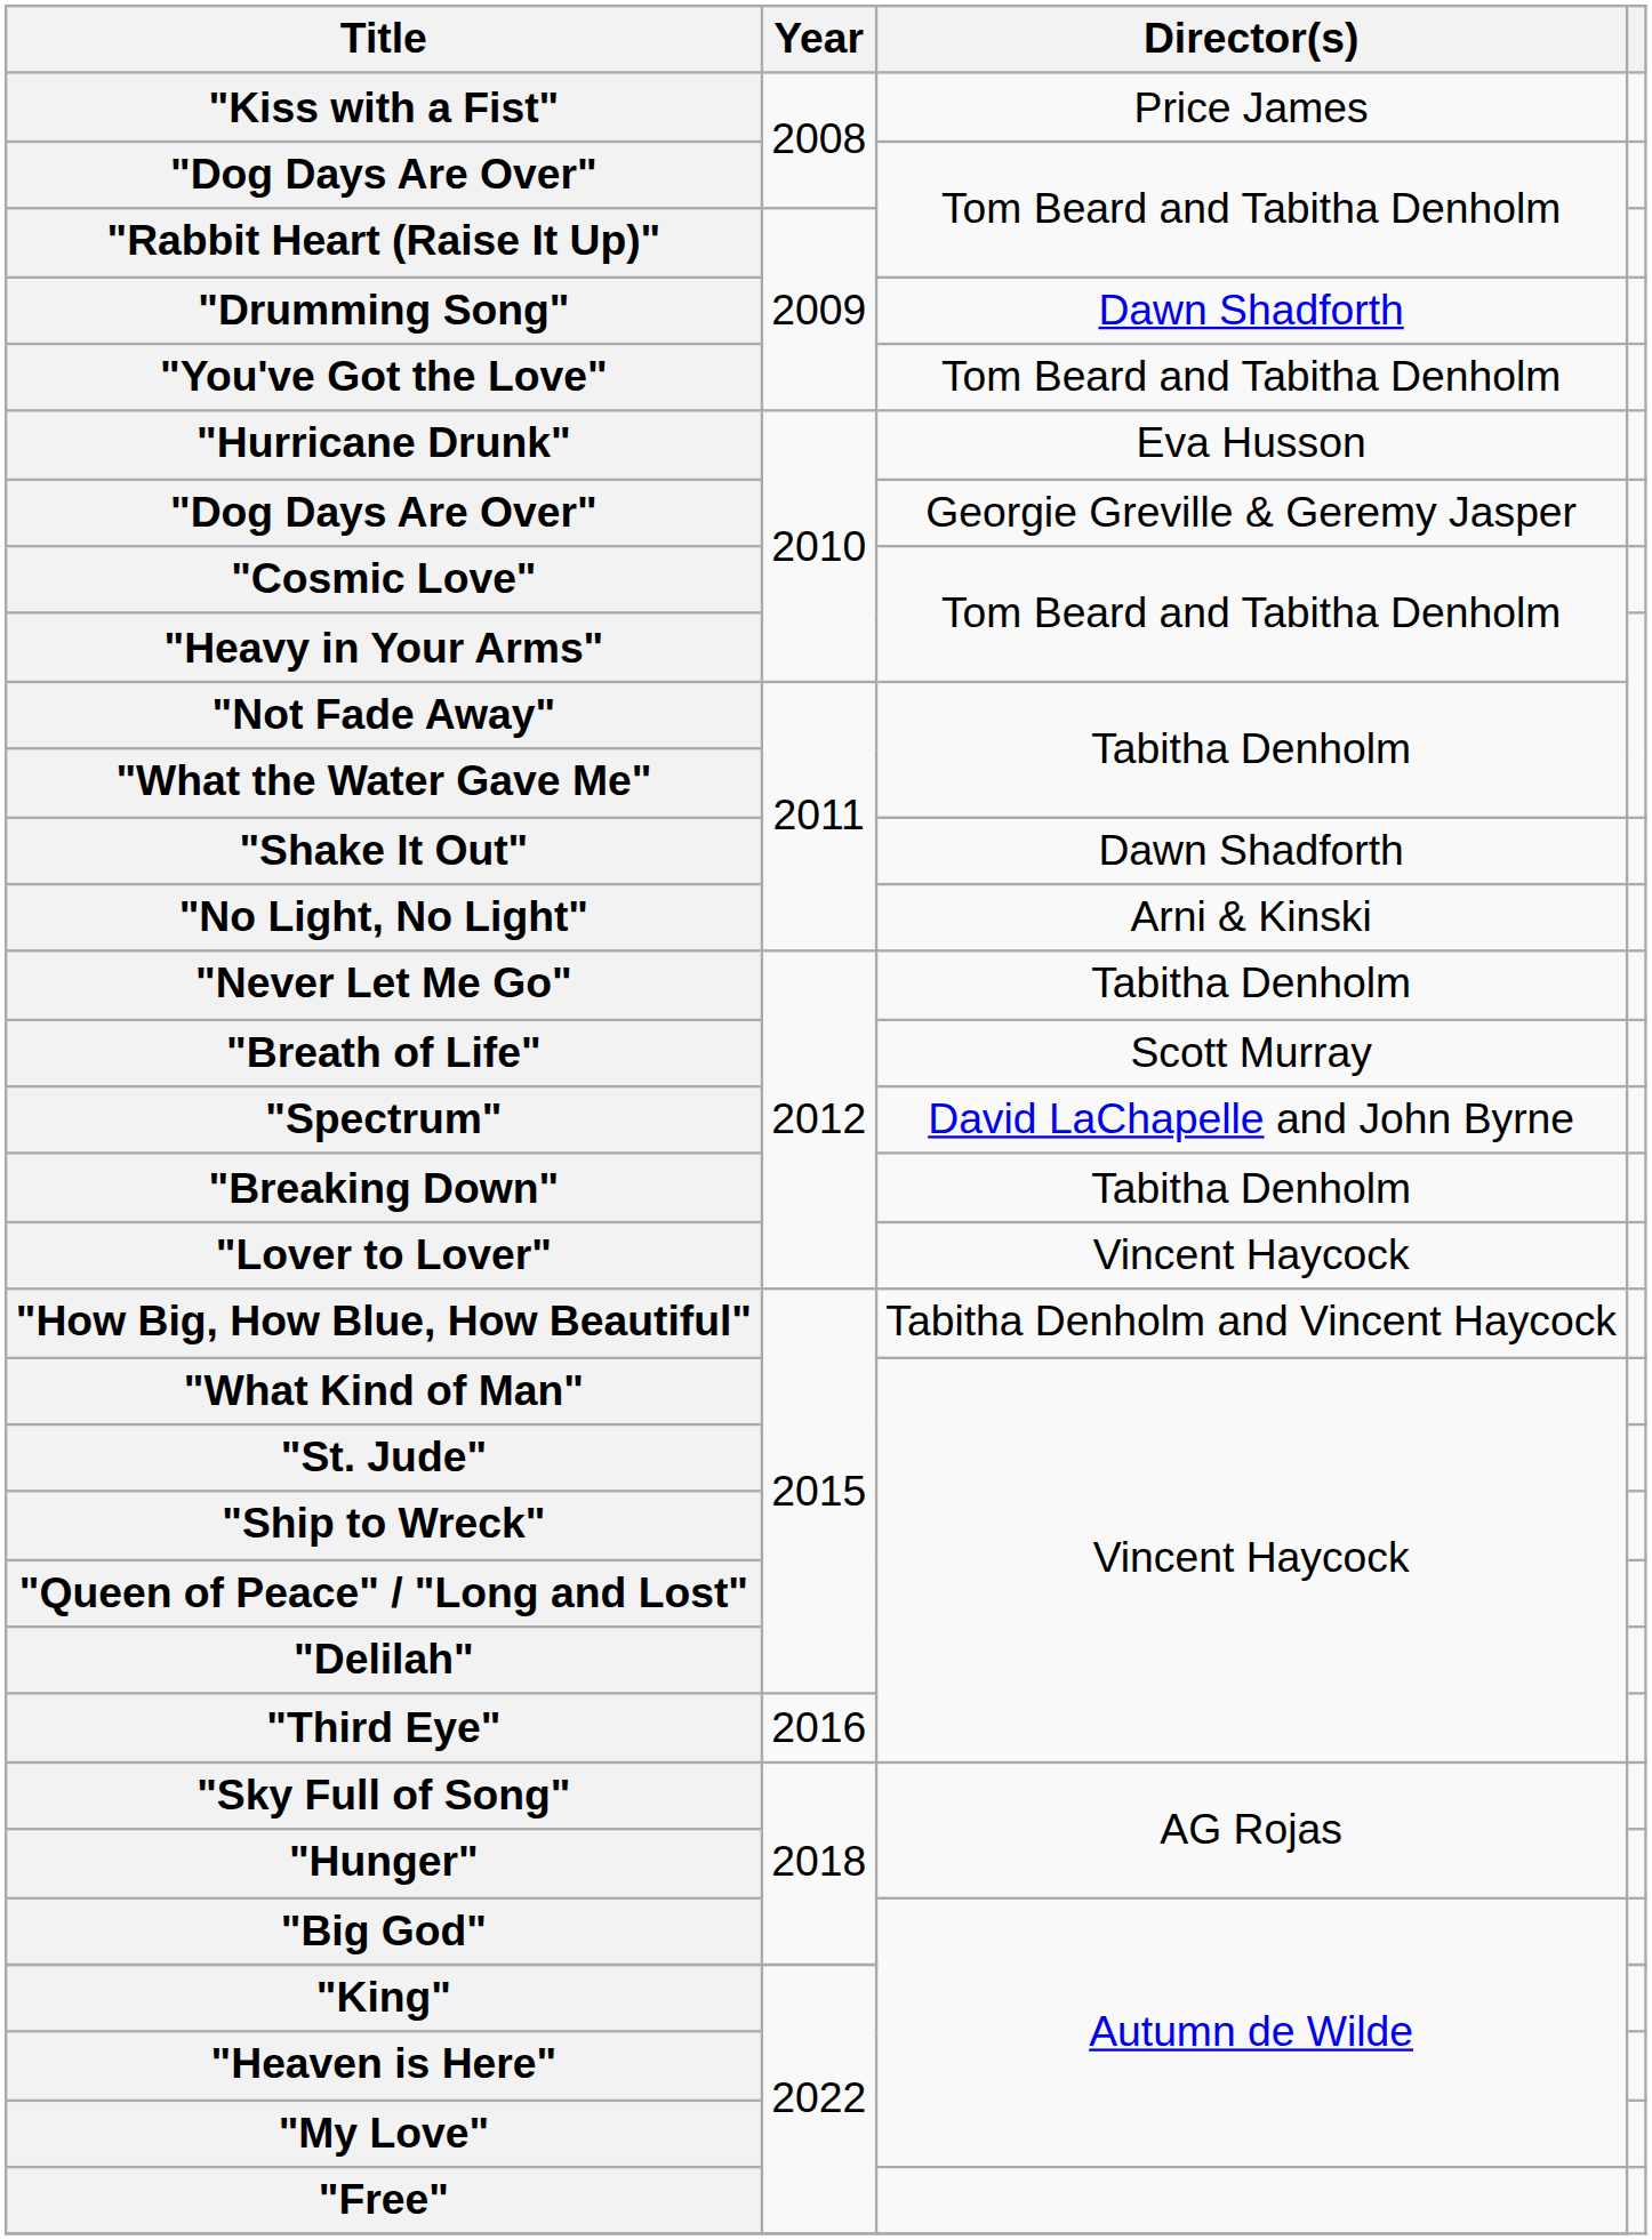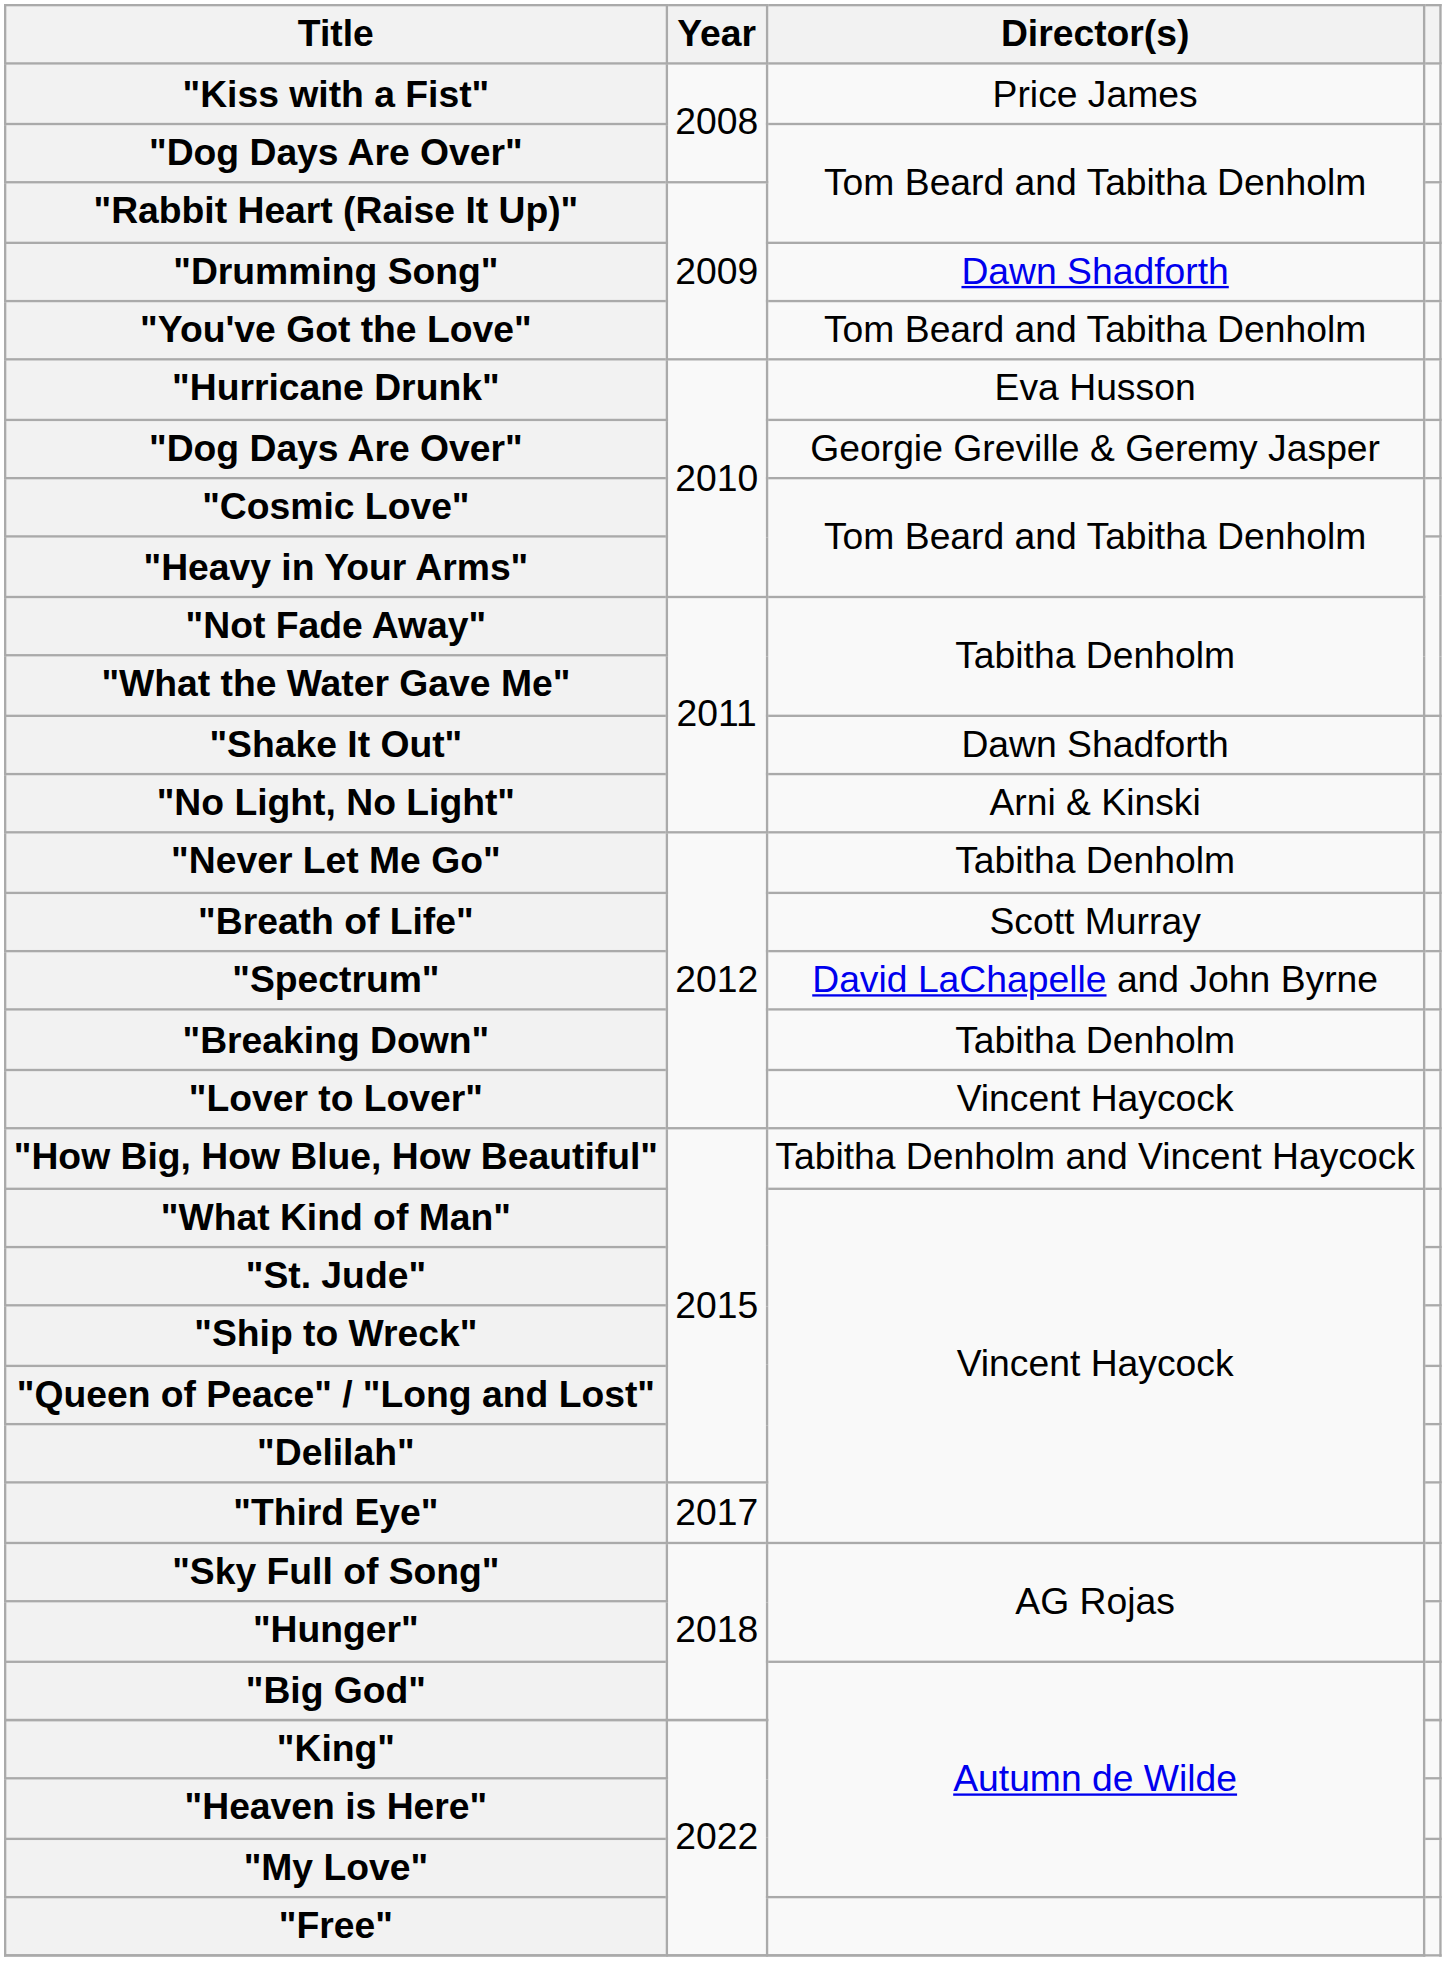 <table class="wikitable plainrowheaders" style="text-align:center;">
 <tr>
 <th scope="col">Title</th>
 <th scope="col">Year</th>
 <th scope="col">Director(s)</th>
 <th scope="col"></th>
 </tr>
 <tr>
 <th scope="row">"Kiss with a Fist"</th>
 <td rowspan="2">2008</td>
 <td>Price James</td>
 <td></td>
 </tr>
 <tr>
 <th scope="row">"Dog Days Are Over"</th>
 <td rowspan="2">Tom Beard and Tabitha Denholm</td>
 <td></td>
 </tr>
 <tr>
 <th scope="row">"Rabbit Heart (Raise It Up)"</th>
 <td rowspan="3">2009</td>
 <td></td>
 </tr>
 <tr>
 <th scope="row">"Drumming Song"</th>
 <td><a href='#'>Dawn Shadforth</a></td>
 <td></td>
 </tr>
 <tr>
 <th scope="row">"You've Got the Love"</th>
 <td>Tom Beard and Tabitha Denholm</td>
 <td></td>
 </tr>
 <tr>
 <th scope="row">"Hurricane Drunk"</th>
 <td rowspan="4">2010</td>
 <td>Eva Husson</td>
 <td></td>
 </tr>
 <tr>
 <th scope="row">"Dog Days Are Over" </th>
 <td>Georgie Greville & Geremy Jasper</td>
 <td></td>
 </tr>
 <tr>
 <th scope="row">"Cosmic Love"</th>
 <td rowspan="2">Tom Beard and Tabitha Denholm</td>
 <td></td>
 </tr>
 <tr>
 <th scope="row">"Heavy in Your Arms"</th>
 <td rowspan="3"></td>
 </tr>
 <tr>
 <th scope="row">"Not Fade Away"</th>
 <td rowspan="4">2011</td>
 <td rowspan="2">Tabitha Denholm</td>
 </tr>
 <tr>
 <th scope="row">"What the Water Gave Me"</th>
 </tr>
 <tr>
 <th scope="row">"Shake It Out"</th>
 <td>Dawn Shadforth</td>
 <td></td>
 </tr>
 <tr>
 <th scope="row">"No Light, No Light"</th>
 <td>Arni & Kinski</td>
 <td></td>
 </tr>
 <tr>
 <th scope="row">"Never Let Me Go"</th>
 <td rowspan="5">2012</td>
 <td>Tabitha Denholm</td>
 <td></td>
 </tr>
 <tr>
 <th scope="row">"Breath of Life"</th>
 <td>Scott Murray</td>
 <td></td>
 </tr>
 <tr>
 <th scope="row">"Spectrum"</th>
 <td><a href='#'>David LaChapelle</a> and John Byrne</td>
 <td></td>
 </tr>
 <tr>
 <th scope="row">"Breaking Down"</th>
 <td>Tabitha Denholm</td>
 <td></td>
 </tr>
 <tr>
 <th scope="row">"Lover to Lover"</th>
 <td>Vincent Haycock</td>
 <td></td>
 </tr>
 <tr>
 <th scope="row">"How Big, How Blue, How Beautiful"</th>
 <td rowspan="6">2015</td>
 <td>Tabitha Denholm and Vincent Haycock</td>
 <td></td>
 </tr>
 <tr>
 <th scope="row">"What Kind of Man"</th>
 <td rowspan="6">Vincent Haycock</td>
 <td></td>
 </tr>
 <tr>
 <th scope="row">"St. Jude"</th>
 <td></td>
 </tr>
 <tr>
 <th scope="row">"Ship to Wreck"</th>
 <td></td>
 </tr>
 <tr>
 <th scope="row">"Queen of Peace" / "Long and Lost"</th>
 <td></td>
 </tr>
 <tr>
 <th scope="row">"Delilah"</th>
 <td></td>
 </tr>
 <tr>
 <th scope="row">"Third Eye"</th>
-<td>2016</td>
+<td>2017</td>
 <td></td>
 </tr>
 <tr>
 <th scope="row">"Sky Full of Song"</th>
 <td rowspan="3">2018</td>
 <td rowspan="2">AG Rojas</td>
 <td></td>
 </tr>
 <tr>
 <th scope="row">"Hunger"</th>
 <td></td>
 </tr>
 <tr>
 <th scope="row">"Big God"</th>
 <td rowspan="5"><a href='#'>Autumn de Wilde</a></td>
 <td></td>
 </tr>
 <tr>
 </tr>
 <tr>
 <th scope="row">"King"</th>
 <td rowspan="4">2022</td>
 <td></td>
 </tr>
 <tr>
 <th scope="row">"Heaven is Here"</th>
 <td></td>
 </tr>
 <tr>
 <th scope="row">"My Love"</th>
 <td></td>
 </tr>
 <tr>
 <th scope="row">"Free"</th>
 <td></td>
 </tr>
 <tr>
 </tr>
 </table>
